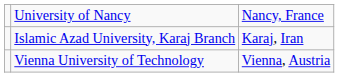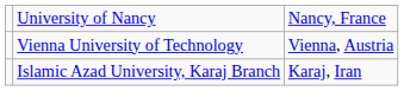 <table class="wikitable">
 <tr>
 <td></td>
 <td> <a href='#'>University of Nancy</a></td>
 <td><a href='#'>Nancy, France</a></td>
 </tr>
 <tr>
 <td></td>
+<td> <a href='#'>Vienna University of Technology</a></td>
+<td><a href='#'>Vienna</a>, <a href='#'>Austria</a></td>
+</tr>
+<tr>
+<td></td>
 <td> <a href='#'>Islamic Azad University, Karaj Branch</a></td>
 <td><a href='#'>Karaj</a>, <a href='#'>Iran</a></td>
 </tr>
-<tr>
-<td></td>
-<td> <a href='#'>Vienna University of Technology</a></td>
-<td><a href='#'>Vienna</a>, <a href='#'>Austria</a></td>
-</tr>
 </table>
